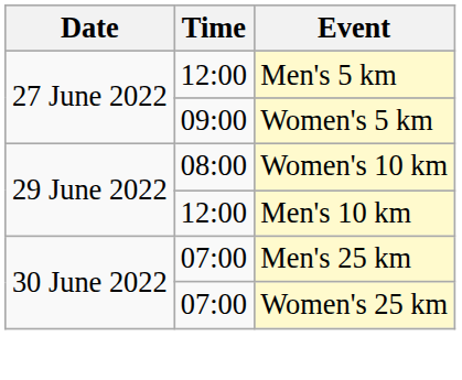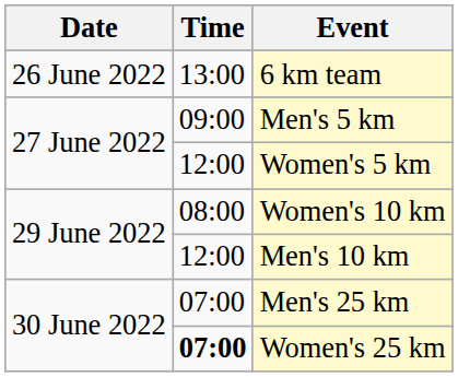 <table class="wikitable">
 <tr>
 <th>Date</th>
 <th>Time</th>
 <th>Event</th>
 </tr>
 <tr>
+<td>26 June 2022</td>
+<td>13:00</td>
+<td style="background:lemonchiffon">6 km team</td>
+</tr>
+<tr>
 <td rowspan=2>27 June 2022</td>
-<td>12:00</td>
+<td>09:00</td>
 <td style="background:lemonchiffon">Men's 5 km</td>
 </tr>
 <tr>
-<td>09:00</td>
+<td>12:00</td>
 <td style="background:lemonchiffon">Women's 5 km</td>
 </tr>
 <tr>
 <td rowspan=2>29 June 2022</td>
 <td>08:00</td>
 <td style="background:lemonchiffon">Women's 10 km</td>
 </tr>
 <tr>
 <td>12:00</td>
 <td style="background:lemonchiffon">Men's 10 km</td>
 </tr>
 <tr>
 <td rowspan=2>30 June 2022</td>
 <td>07:00</td>
 <td style="background:lemonchiffon">Men's 25 km</td>
 </tr>
 <tr>
-<td>07:00</td>
+<td><strong>07:00</strong></td>
 <td style="background:lemonchiffon">Women's 25 km</td>
 </tr>
 </table>
